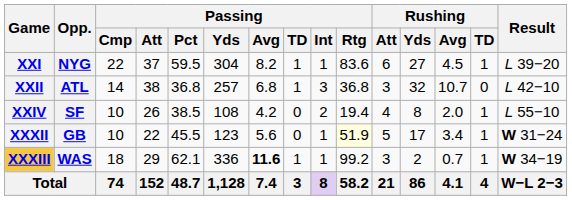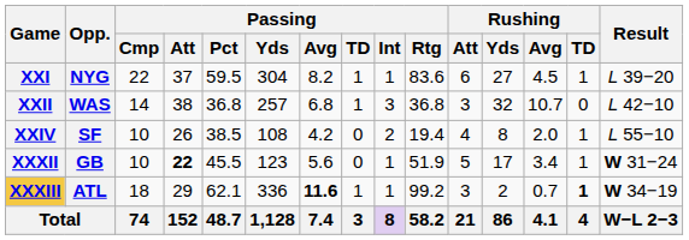 <table class="wikitable" style="text-align:center;">
 <tr>
 <th rowspan="2">Game</th>
 <th rowspan="2">Opp.</th>
 <th colspan="8">Passing</th>
 <th colspan="4">Rushing</th>
 <th rowspan="2">Result</th>
 </tr>
 <tr>
 <th>Cmp</th>
 <th>Att</th>
 <th>Pct</th>
 <th>Yds</th>
 <th>Avg</th>
 <th>TD</th>
 <th>Int</th>
 <th>Rtg</th>
 <th>Att</th>
 <th>Yds</th>
 <th>Avg</th>
 <th>TD</th>
 </tr>
 <tr>
 <th><a href='#'>XXI</a></th>
 <th><a href='#'>NYG</a></th>
 <td>22</td>
 <td>37</td>
 <td>59.5</td>
 <td>304</td>
 <td>8.2</td>
 <td>1</td>
 <td>1</td>
 <td>83.6</td>
 <td>6</td>
 <td>27</td>
 <td>4.5</td>
 <td>1</td>
 <td><em>L</em> 39−20</td>
 </tr>
 <tr>
 <th><a href='#'>XXII</a></th>
-<th><a href='#'>ATL</a></th>
+<th><a href='#'>WAS</a></th>
 <td>14</td>
 <td>38</td>
 <td>36.8</td>
 <td>257</td>
 <td>6.8</td>
 <td>1</td>
 <td>3</td>
 <td>36.8</td>
 <td>3</td>
 <td>32</td>
 <td>10.7</td>
 <td>0</td>
 <td><em>L</em> 42−10</td>
 </tr>
 <tr>
 <th><a href='#'>XXIV</a></th>
 <th><a href='#'>SF</a></th>
 <td>10</td>
 <td>26</td>
 <td>38.5</td>
 <td>108</td>
 <td>4.2</td>
 <td>0</td>
 <td>2</td>
 <td>19.4</td>
 <td>4</td>
 <td>8</td>
 <td>2.0</td>
 <td>1</td>
 <td><em>L</em> 55−10</td>
 </tr>
 <tr>
 <th><a href='#'>XXXII</a></th>
 <th><a href='#'>GB</a></th>
 <td>10</td>
-<td>22</td>
+<td><strong>22</strong></td>
 <td>45.5</td>
 <td>123</td>
 <td>5.6</td>
 <td>0</td>
 <td>1</td>
-<td style="background: lightyellow;">51.9</td>
+<td>51.9</td>
 <td>5</td>
 <td>17</td>
 <td>3.4</td>
 <td>1</td>
 <td><strong>W</strong> 31−24</td>
 </tr>
 <tr>
 <th style="background:#f4c842;"><a href='#'>XXXIII</a></th>
-<th><a href='#'>WAS</a></th>
+<th><a href='#'>ATL</a></th>
 <td>18</td>
 <td>29</td>
 <td>62.1</td>
 <td>336</td>
 <td><strong>11.6</strong></td>
 <td>1</td>
 <td>1</td>
 <td>99.2</td>
 <td>3</td>
 <td>2</td>
 <td>0.7</td>
-<td>1</td>
+<td><strong>1</strong></td>
 <td><strong>W</strong> 34−19</td>
 </tr>
 <tr>
 <th colspan="2">Total</th>
 <th>74</th>
 <th>152</th>
 <th>48.7</th>
 <th>1,128</th>
 <th>7.4</th>
 <th>3</th>
 <th style="background:#e0cef2">8</th>
 <th>58.2</th>
 <th>21</th>
 <th>86</th>
 <th>4.1</th>
 <th>4</th>
 <th>W−L 2−3</th>
 </tr>
 </table>
